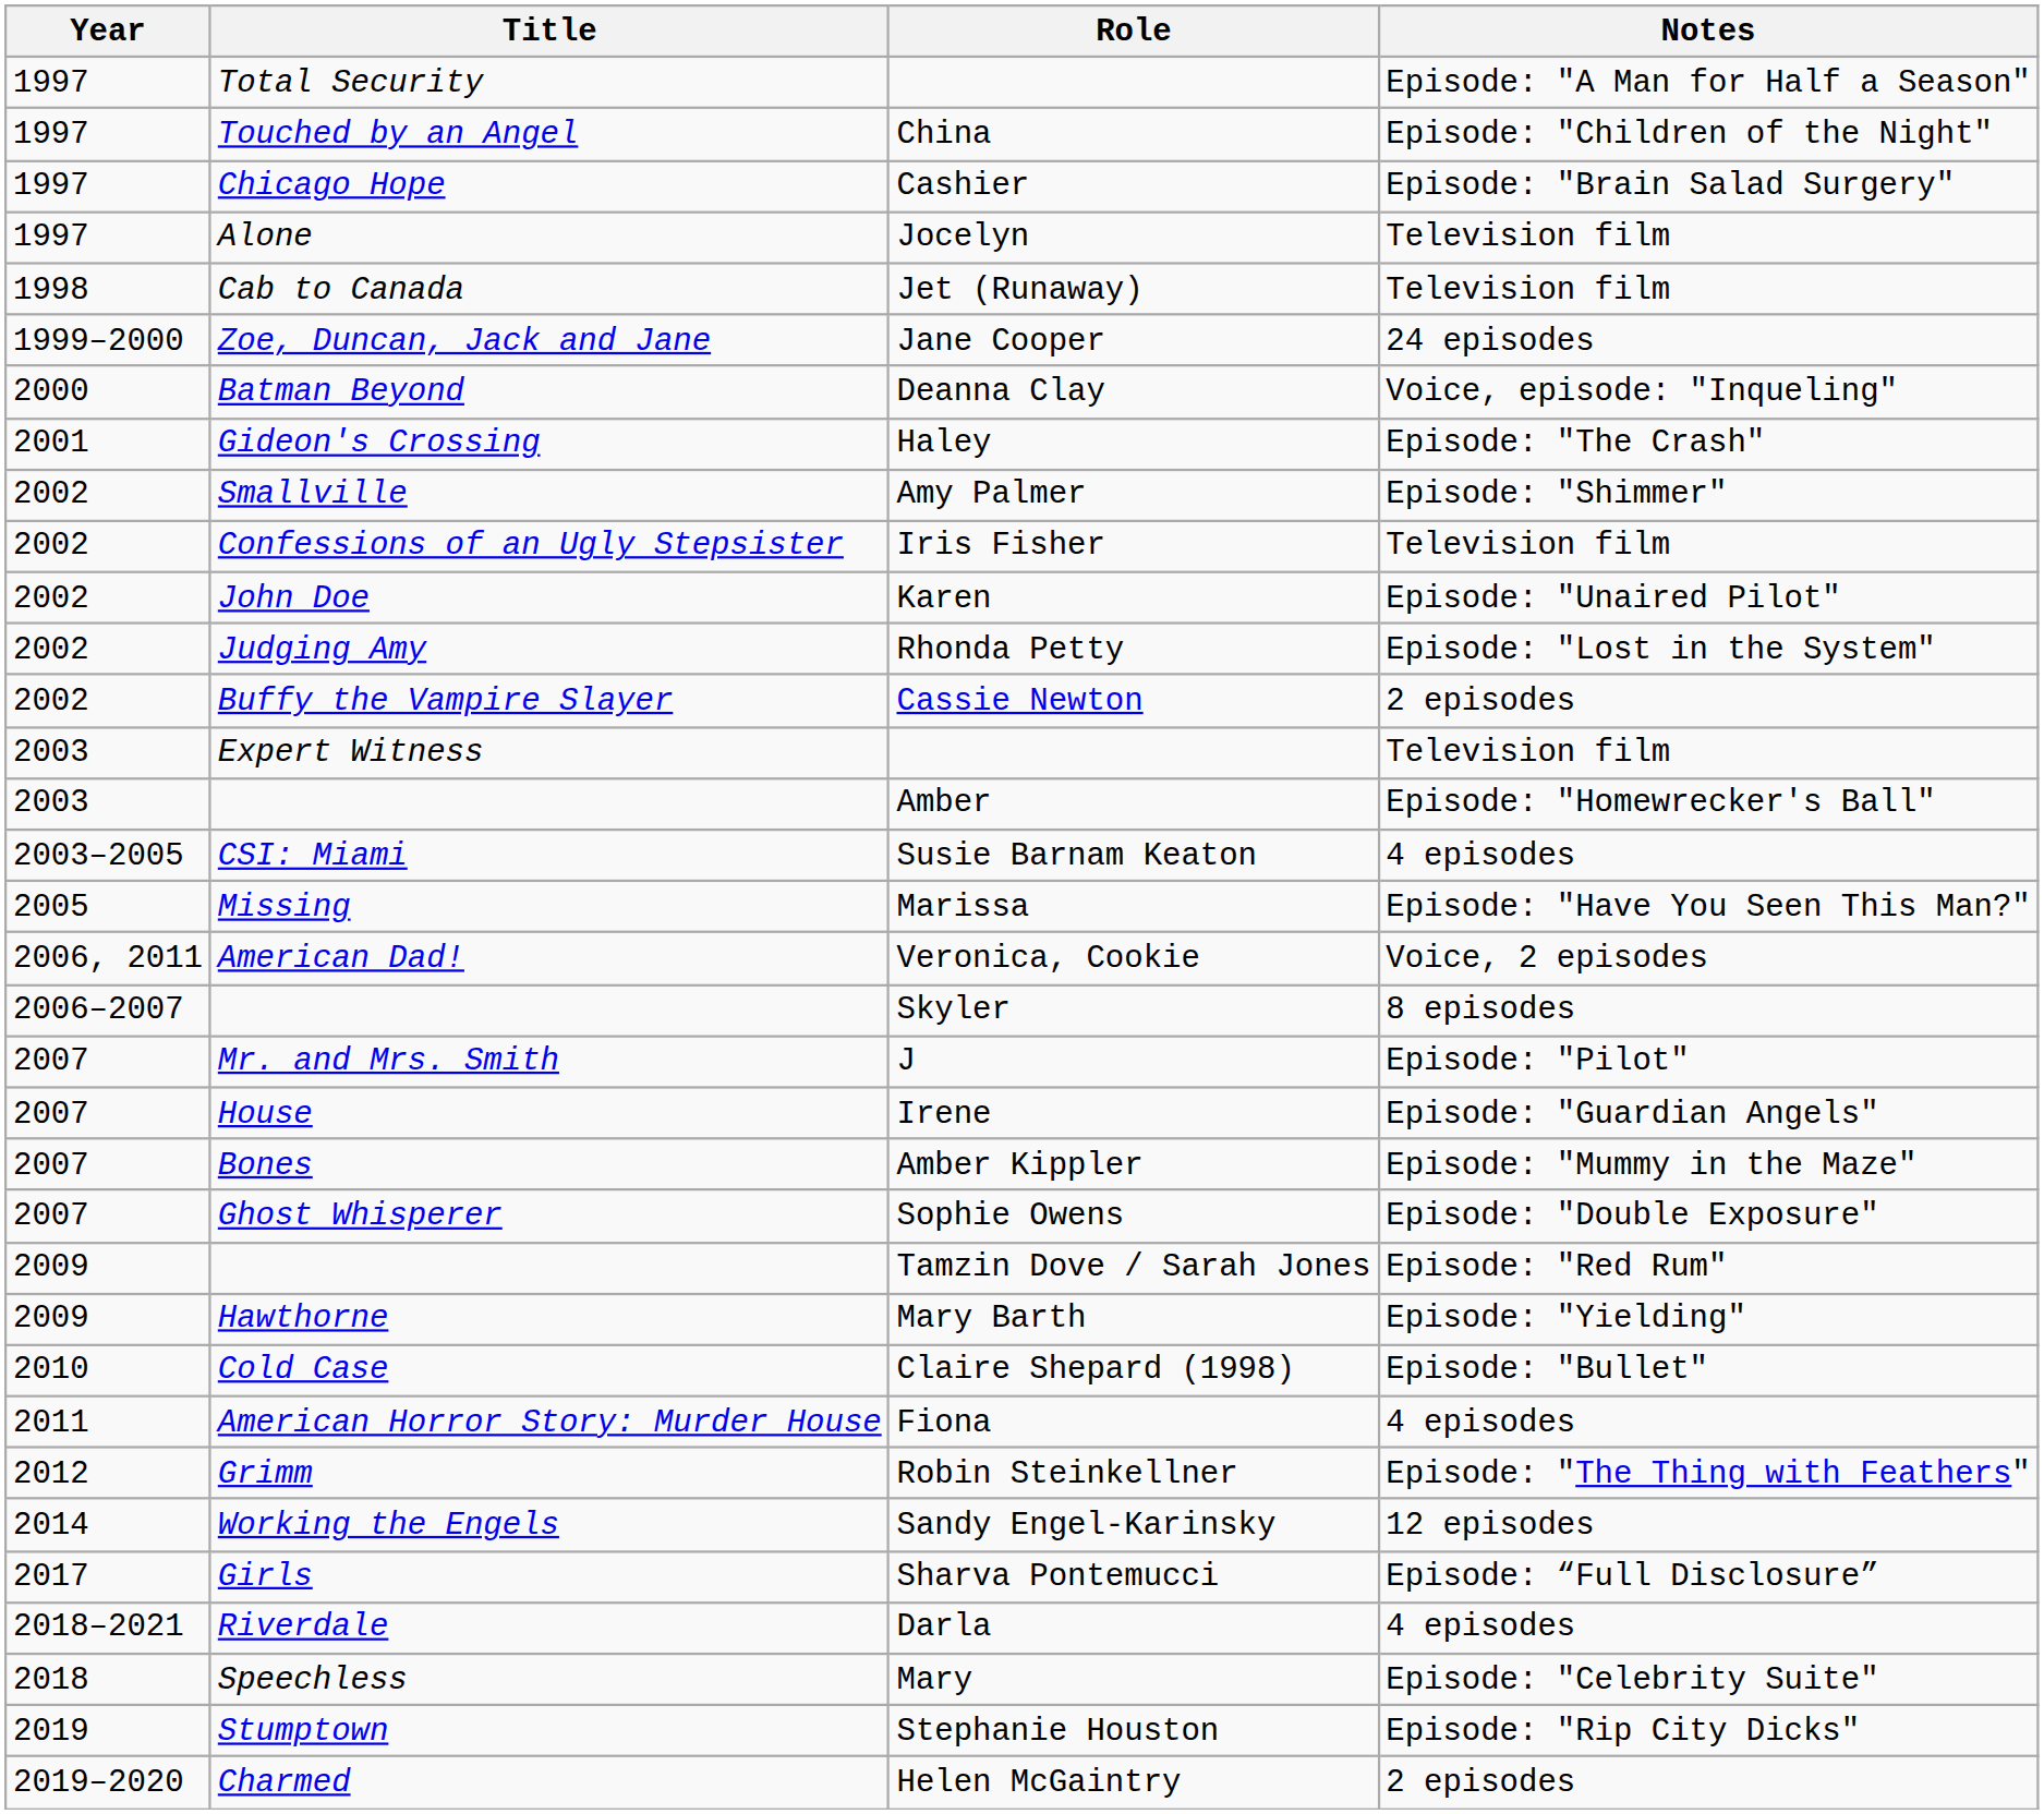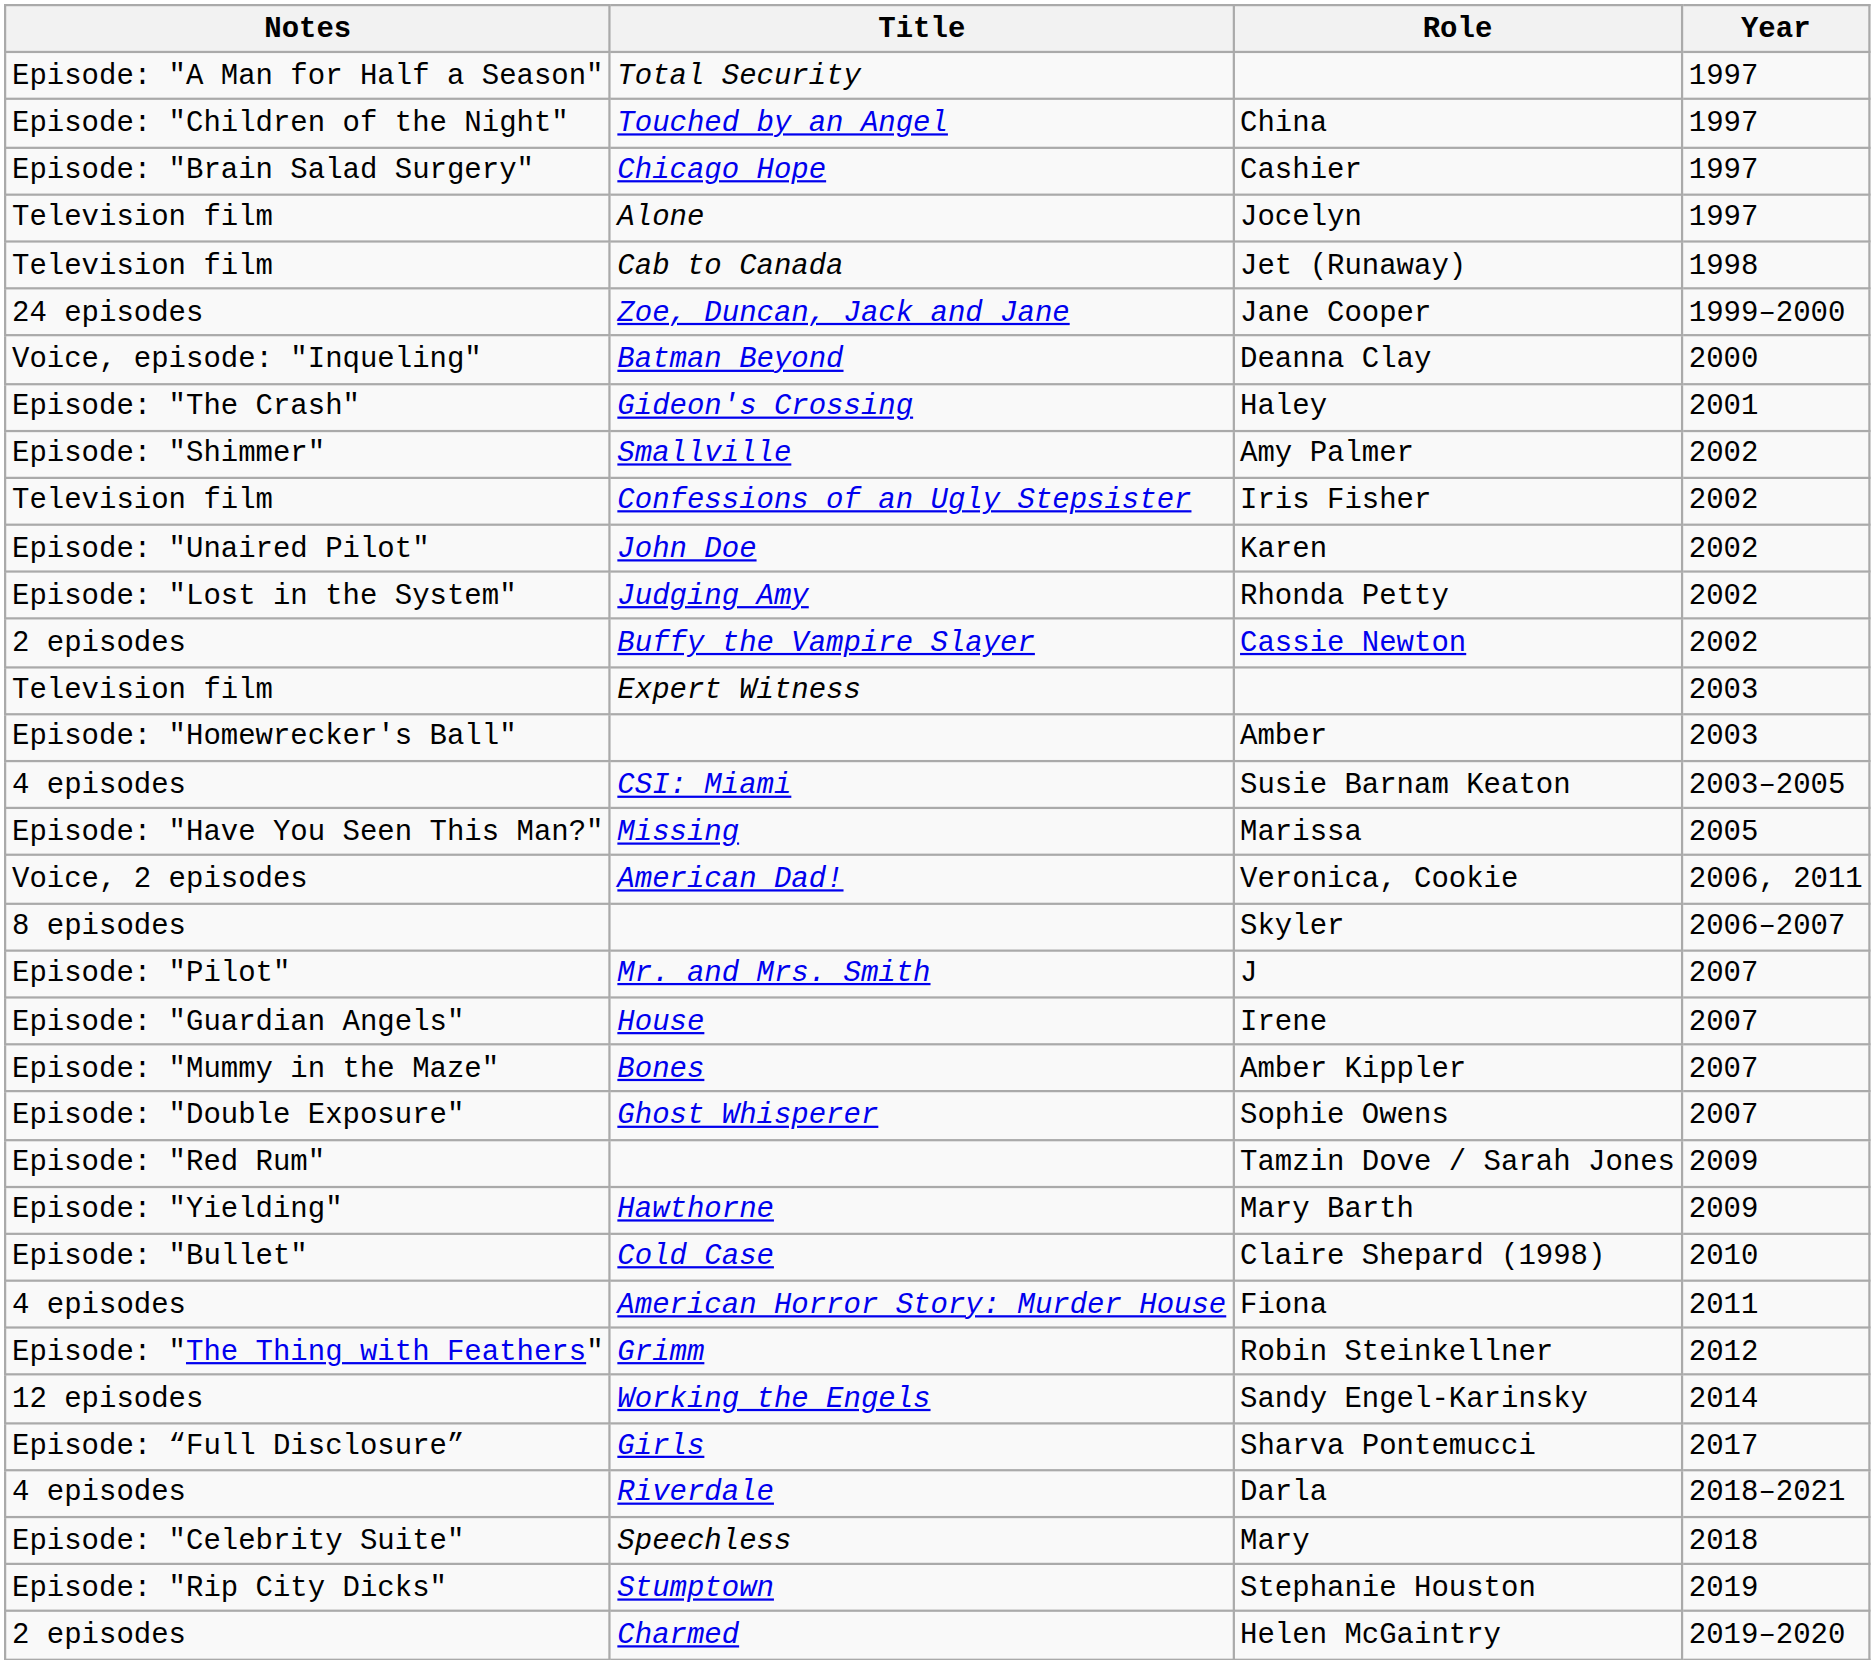 <table class="wikitable sortable">
 <tr>
-<th>Year</th>
+<th class="unsortable">Notes</th>
 <th>Title</th>
 <th>Role</th>
-<th class="unsortable">Notes</th>
+<th>Year</th>
 </tr>
 <tr>
-<td>1997</td>
+<td>Episode: "A Man for Half a Season"</td>
 <td><em>Total Security</em></td>
 <td></td>
-<td>Episode: "A Man for Half a Season"</td>
+<td>1997</td>
 </tr>
 <tr>
-<td>1997</td>
+<td>Episode: "Children of the Night"</td>
 <td><em><a href='#'>Touched by an Angel</a></em></td>
 <td>China</td>
-<td>Episode: "Children of the Night"</td>
+<td>1997</td>
 </tr>
 <tr>
-<td>1997</td>
+<td>Episode: "Brain Salad Surgery"</td>
 <td><em><a href='#'>Chicago Hope</a></em></td>
 <td>Cashier</td>
-<td>Episode: "Brain Salad Surgery"</td>
+<td>1997</td>
 </tr>
 <tr>
-<td>1997</td>
+<td>Television film</td>
 <td><em>Alone</em></td>
 <td>Jocelyn</td>
-<td>Television film</td>
+<td>1997</td>
 </tr>
 <tr>
-<td>1998</td>
+<td>Television film</td>
 <td><em>Cab to Canada</em></td>
 <td>Jet (Runaway)</td>
-<td>Television film</td>
+<td>1998</td>
 </tr>
 <tr>
-<td>1999–2000</td>
+<td>24 episodes</td>
 <td><em><a href='#'>Zoe, Duncan, Jack and Jane</a></em></td>
 <td>Jane Cooper</td>
-<td>24 episodes</td>
+<td>1999–2000</td>
 </tr>
 <tr>
-<td>2000</td>
+<td>Voice, episode: "Inqueling"</td>
 <td><em><a href='#'>Batman Beyond</a></em></td>
 <td>Deanna Clay</td>
-<td>Voice, episode: "Inqueling"</td>
+<td>2000</td>
 </tr>
 <tr>
-<td>2001</td>
+<td>Episode: "The Crash"</td>
 <td><em><a href='#'>Gideon's Crossing</a></em></td>
 <td>Haley</td>
-<td>Episode: "The Crash"</td>
+<td>2001</td>
 </tr>
 <tr>
-<td>2002</td>
+<td>Episode: "Shimmer"</td>
 <td><em><a href='#'>Smallville</a></em></td>
 <td>Amy Palmer</td>
-<td>Episode: "Shimmer"</td>
+<td>2002</td>
 </tr>
 <tr>
-<td>2002</td>
+<td>Television film</td>
 <td><em><a href='#'>Confessions of an Ugly Stepsister</a></em></td>
 <td>Iris Fisher</td>
-<td>Television film</td>
+<td>2002</td>
 </tr>
 <tr>
-<td>2002</td>
+<td>Episode: "Unaired Pilot"</td>
 <td><em><a href='#'>John Doe</a></em></td>
 <td>Karen</td>
-<td>Episode: "Unaired Pilot"</td>
+<td>2002</td>
 </tr>
 <tr>
-<td>2002</td>
+<td>Episode: "Lost in the System"</td>
 <td><em><a href='#'>Judging Amy</a></em></td>
 <td>Rhonda Petty</td>
-<td>Episode: "Lost in the System"</td>
+<td>2002</td>
 </tr>
 <tr>
-<td>2002</td>
+<td>2 episodes</td>
 <td><em><a href='#'>Buffy the Vampire Slayer</a></em></td>
 <td><a href='#'>Cassie Newton</a></td>
-<td>2 episodes</td>
+<td>2002</td>
 </tr>
 <tr>
-<td>2003</td>
+<td>Television film</td>
 <td><em>Expert Witness</em></td>
 <td></td>
-<td>Television film</td>
+<td>2003</td>
 </tr>
 <tr>
-<td>2003</td>
+<td>Episode: "Homewrecker's Ball"</td>
 <td><em></em></td>
 <td>Amber</td>
-<td>Episode: "Homewrecker's Ball"</td>
+<td>2003</td>
 </tr>
 <tr>
-<td>2003–2005</td>
+<td>4 episodes</td>
 <td><em><a href='#'>CSI: Miami</a></em></td>
 <td>Susie Barnam Keaton</td>
-<td>4 episodes</td>
+<td>2003–2005</td>
 </tr>
 <tr>
-<td>2005</td>
+<td>Episode: "Have You Seen This Man?"</td>
 <td><em><a href='#'>Missing</a></em></td>
 <td>Marissa</td>
-<td>Episode: "Have You Seen This Man?"</td>
+<td>2005</td>
 </tr>
 <tr>
-<td>2006, 2011</td>
+<td>Voice, 2 episodes</td>
 <td><em><a href='#'>American Dad!</a></em></td>
 <td>Veronica, Cookie</td>
-<td>Voice, 2 episodes</td>
+<td>2006, 2011</td>
 </tr>
 <tr>
-<td>2006–2007</td>
+<td>8 episodes</td>
 <td><em></em></td>
 <td>Skyler</td>
-<td>8 episodes</td>
+<td>2006–2007</td>
 </tr>
 <tr>
-<td>2007</td>
+<td>Episode: "Pilot"</td>
 <td><em><a href='#'>Mr. and Mrs. Smith</a></em></td>
 <td>J</td>
-<td>Episode: "Pilot"</td>
+<td>2007</td>
 </tr>
 <tr>
-<td>2007</td>
+<td>Episode: "Guardian Angels"</td>
 <td><em><a href='#'>House</a></em></td>
 <td>Irene</td>
-<td>Episode: "Guardian Angels"</td>
+<td>2007</td>
 </tr>
 <tr>
-<td>2007</td>
+<td>Episode: "Mummy in the Maze"</td>
 <td><em><a href='#'>Bones</a></em></td>
 <td>Amber Kippler</td>
-<td>Episode: "Mummy in the Maze"</td>
+<td>2007</td>
 </tr>
 <tr>
-<td>2007</td>
+<td>Episode: "Double Exposure"</td>
 <td><em><a href='#'>Ghost Whisperer</a></em></td>
 <td>Sophie Owens</td>
-<td>Episode: "Double Exposure"</td>
+<td>2007</td>
 </tr>
 <tr>
-<td>2009</td>
+<td>Episode: "Red Rum"</td>
 <td><em></em></td>
 <td>Tamzin Dove / Sarah Jones</td>
-<td>Episode: "Red Rum"</td>
+<td>2009</td>
 </tr>
 <tr>
-<td>2009</td>
+<td>Episode: "Yielding"</td>
 <td><em><a href='#'>Hawthorne</a></em></td>
 <td>Mary Barth</td>
-<td>Episode: "Yielding"</td>
+<td>2009</td>
 </tr>
 <tr>
-<td>2010</td>
+<td>Episode: "Bullet"</td>
 <td><em><a href='#'>Cold Case</a></em></td>
 <td>Claire Shepard (1998)</td>
-<td>Episode: "Bullet"</td>
+<td>2010</td>
 </tr>
 <tr>
-<td>2011</td>
+<td>4 episodes</td>
 <td><em><a href='#'>American Horror Story: Murder House</a></em></td>
 <td>Fiona</td>
-<td>4 episodes</td>
+<td>2011</td>
 </tr>
 <tr>
-<td>2012</td>
+<td>Episode: "<a href='#'>The Thing with Feathers</a>"</td>
 <td><em><a href='#'>Grimm</a></em></td>
 <td>Robin Steinkellner</td>
-<td>Episode: "<a href='#'>The Thing with Feathers</a>"</td>
+<td>2012</td>
 </tr>
 <tr>
-<td>2014</td>
+<td>12 episodes</td>
 <td><em><a href='#'>Working the Engels</a></em></td>
 <td>Sandy Engel-Karinsky</td>
-<td>12 episodes</td>
+<td>2014</td>
 </tr>
 <tr>
-<td>2017</td>
+<td>Episode: “Full Disclosure”</td>
 <td><em><a href='#'>Girls</a></em></td>
 <td>Sharva Pontemucci</td>
-<td>Episode: “Full Disclosure”</td>
+<td>2017</td>
 </tr>
 <tr>
-<td>2018–2021</td>
+<td>4 episodes</td>
 <td><em><a href='#'>Riverdale</a></em></td>
 <td>Darla</td>
-<td>4 episodes</td>
+<td>2018–2021</td>
 </tr>
 <tr>
-<td>2018</td>
+<td>Episode: "Celebrity Suite"</td>
 <td><em>Speechless</em></td>
 <td>Mary</td>
-<td>Episode: "Celebrity Suite"</td>
+<td>2018</td>
 </tr>
 <tr>
-<td>2019</td>
+<td>Episode: "Rip City Dicks"</td>
 <td><em><a href='#'>Stumptown</a></em></td>
 <td>Stephanie Houston</td>
-<td>Episode: "Rip City Dicks"</td>
+<td>2019</td>
 </tr>
 <tr>
-<td>2019–2020</td>
+<td>2 episodes</td>
 <td><em><a href='#'>Charmed</a></em></td>
 <td>Helen McGaintry</td>
-<td>2 episodes</td>
+<td>2019–2020</td>
 </tr>
 </table>
